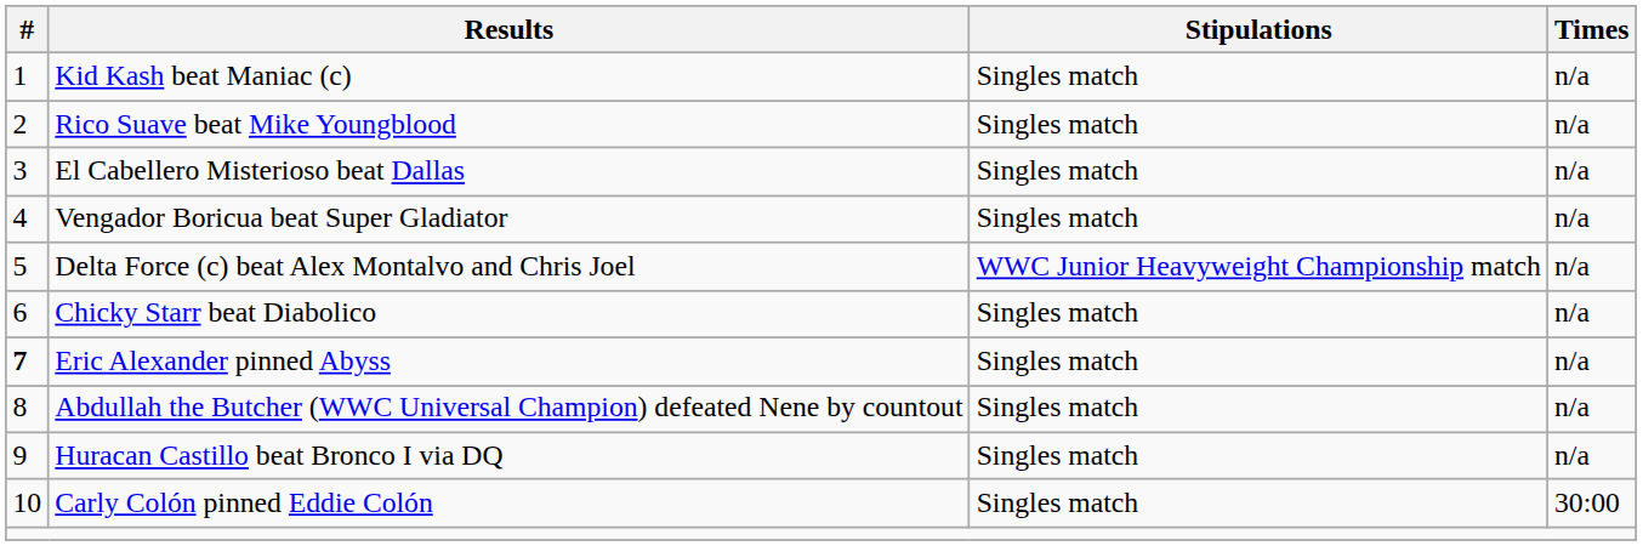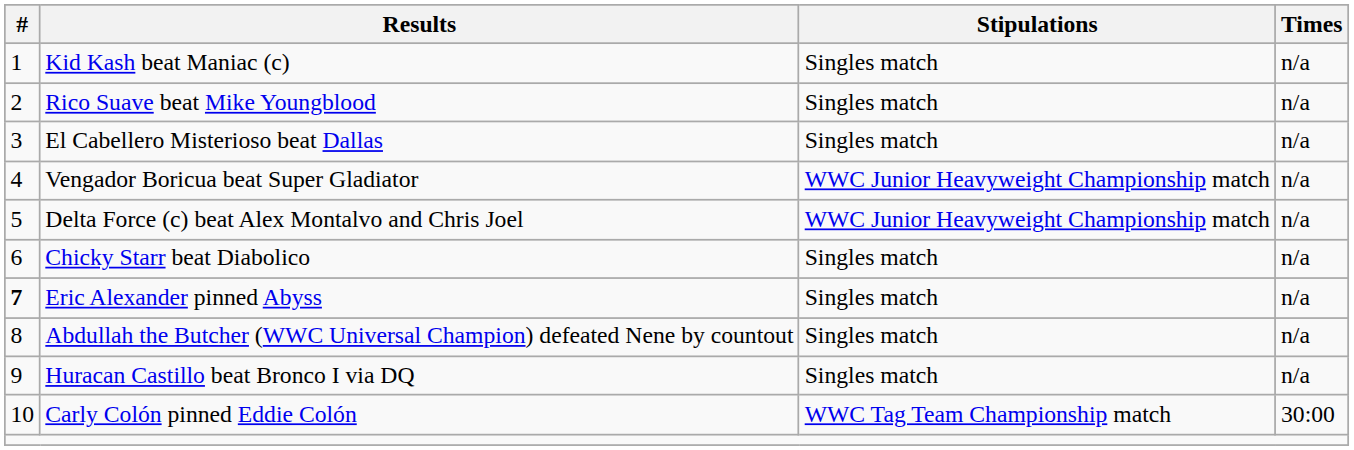 <table style="font-size: 85%" class="wikitable sortable">
 <tr>
 <th><strong>#</strong></th>
 <th><strong>Results</strong></th>
 <th><strong>Stipulations</strong></th>
 <th><strong>Times</strong></th>
 </tr>
 <tr>
 <td>1</td>
 <td><a href='#'>Kid Kash</a> beat Maniac (c)</td>
 <td>Singles match</td>
 <td>n/a</td>
 </tr>
 <tr>
 <td>2</td>
 <td><a href='#'>Rico Suave</a> beat <a href='#'>Mike Youngblood</a></td>
 <td>Singles match</td>
 <td>n/a</td>
 </tr>
 <tr>
 <td>3</td>
 <td>El Cabellero Misterioso beat <a href='#'>Dallas</a></td>
 <td>Singles match</td>
 <td>n/a</td>
 </tr>
 <tr>
 <td>4</td>
 <td>Vengador Boricua beat Super Gladiator</td>
-<td>Singles match</td>
+<td><a href='#'>WWC Junior Heavyweight Championship</a> match</td>
 <td>n/a</td>
 </tr>
 <tr>
 <td>5</td>
 <td>Delta Force (c) beat Alex Montalvo and Chris Joel</td>
 <td><a href='#'>WWC Junior Heavyweight Championship</a> match</td>
 <td>n/a</td>
 </tr>
 <tr>
 <td>6</td>
 <td><a href='#'>Chicky Starr</a> beat Diabolico</td>
 <td>Singles match</td>
 <td>n/a</td>
 </tr>
 <tr>
 <td><strong>7</strong></td>
 <td><a href='#'>Eric Alexander</a> pinned <a href='#'>Abyss</a></td>
 <td>Singles match</td>
 <td>n/a</td>
 </tr>
 <tr>
 <td>8</td>
 <td><a href='#'>Abdullah the Butcher</a> (<a href='#'>WWC Universal Champion</a>) defeated Nene by countout</td>
 <td>Singles match</td>
 <td>n/a</td>
 </tr>
 <tr>
 <td>9</td>
 <td><a href='#'>Huracan Castillo</a> beat Bronco I via DQ</td>
 <td>Singles match</td>
 <td>n/a</td>
 </tr>
 <tr>
 <td>10</td>
 <td><a href='#'>Carly Colón</a> pinned <a href='#'>Eddie Colón</a></td>
-<td>Singles match</td>
+<td><a href='#'>WWC Tag Team Championship</a> match</td>
 <td>30:00</td>
 </tr>
 <tr>
 <td colspan=4></td>
 </tr>
 </table>
